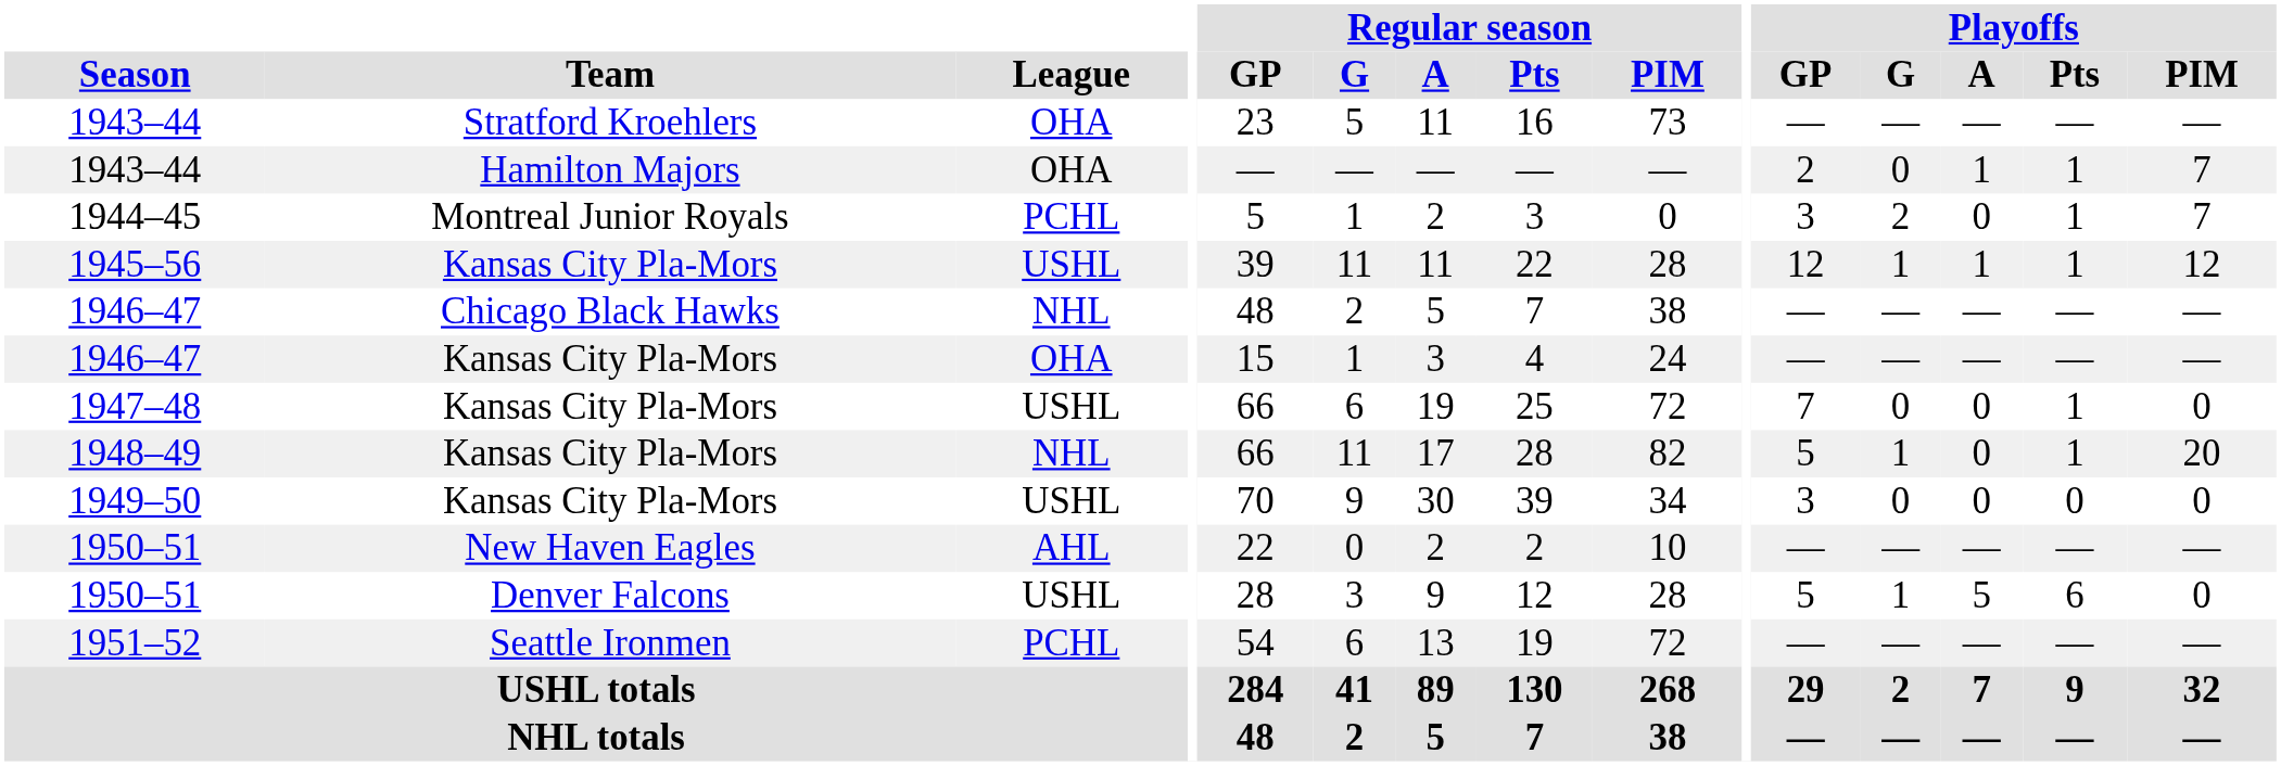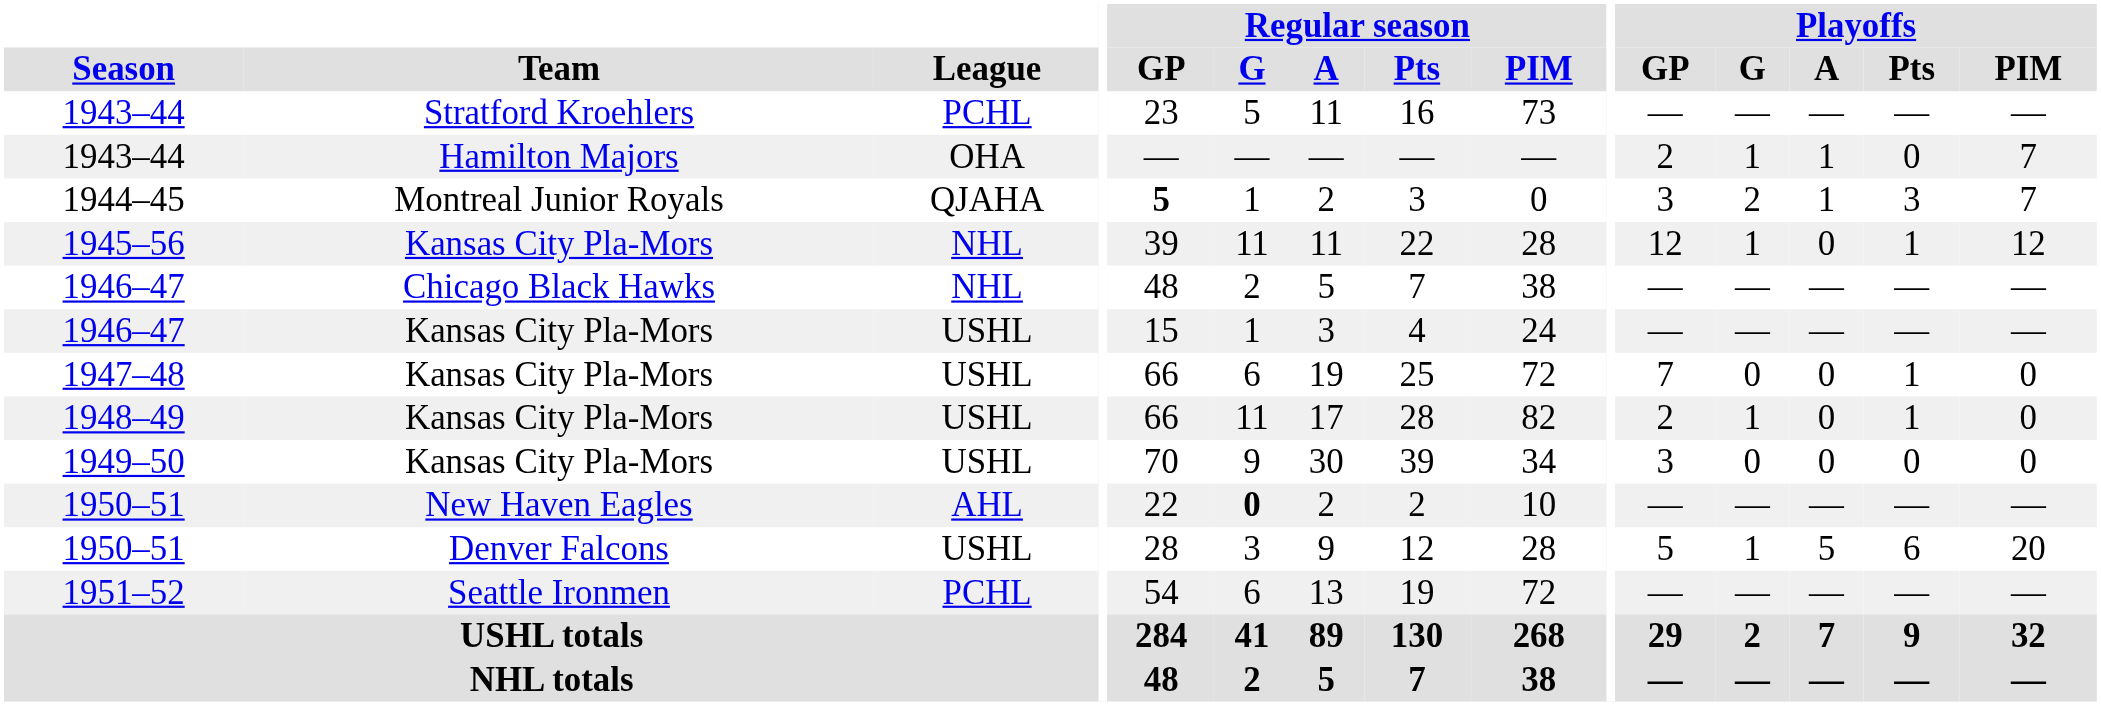 <table border="0" cellpadding="1" cellspacing="0" style="text-align:center; width:60em">
 <tr bgcolor="#e0e0e0">
 <th colspan="3" bgcolor="#ffffff"></th>
 <th rowspan="100" bgcolor="#ffffff"></th>
 <th colspan="5"><a href='#'>Regular season</a></th>
 <th rowspan="100" bgcolor="#ffffff"></th>
 <th colspan="5"><a href='#'>Playoffs</a></th>
 </tr>
 <tr bgcolor="#e0e0e0">
 <th><a href='#'>Season</a></th>
 <th>Team</th>
 <th>League</th>
 <th>GP</th>
 <th><a href='#'>G</a></th>
 <th><a href='#'>A</a></th>
 <th><a href='#'>Pts</a></th>
 <th><a href='#'>PIM</a></th>
 <th>GP</th>
 <th>G</th>
 <th>A</th>
 <th>Pts</th>
 <th>PIM</th>
 </tr>
 <tr>
 <td><a href='#'>1943–44</a></td>
 <td><a href='#'>Stratford Kroehlers</a></td>
-<td><a href='#'>OHA</a></td>
+<td><a href='#'>PCHL</a></td>
 <td>23</td>
 <td>5</td>
 <td>11</td>
 <td>16</td>
 <td>73</td>
 <td>—</td>
 <td>—</td>
 <td>—</td>
 <td>—</td>
 <td>—</td>
 </tr>
 <tr bgcolor="#f0f0f0">
 <td>1943–44</td>
 <td><a href='#'>Hamilton Majors</a></td>
 <td>OHA</td>
 <td>—</td>
 <td>—</td>
 <td>—</td>
 <td>—</td>
 <td>—</td>
 <td>2</td>
-<td>0</td>
 <td>1</td>
 <td>1</td>
+<td>0</td>
 <td>7</td>
 </tr>
 <tr>
 <td>1944–45</td>
 <td>Montreal Junior Royals</td>
-<td><a href='#'>PCHL</a></td>
-<td>5</td>
+<td>QJAHA</td>
+<td><strong>5</strong></td>
 <td>1</td>
 <td>2</td>
 <td>3</td>
 <td>0</td>
 <td>3</td>
 <td>2</td>
-<td>0</td>
 <td>1</td>
+<td>3</td>
 <td>7</td>
 </tr>
 <tr bgcolor="#f0f0f0">
 <td><a href='#'>1945–56</a></td>
 <td><a href='#'>Kansas City Pla-Mors</a></td>
-<td><a href='#'>USHL</a></td>
+<td><a href='#'>NHL</a></td>
 <td>39</td>
 <td>11</td>
 <td>11</td>
 <td>22</td>
 <td>28</td>
 <td>12</td>
 <td>1</td>
-<td>1</td>
+<td>0</td>
 <td>1</td>
 <td>12</td>
 </tr>
 <tr>
 <td><a href='#'>1946–47</a></td>
 <td><a href='#'>Chicago Black Hawks</a></td>
 <td><a href='#'>NHL</a></td>
 <td>48</td>
 <td>2</td>
 <td>5</td>
 <td>7</td>
 <td>38</td>
 <td>—</td>
 <td>—</td>
 <td>—</td>
 <td>—</td>
 <td>—</td>
 </tr>
 <tr bgcolor="#f0f0f0">
 <td><a href='#'>1946–47</a></td>
 <td>Kansas City Pla-Mors</td>
-<td><a href='#'>OHA</a></td>
+<td>USHL</td>
 <td>15</td>
 <td>1</td>
 <td>3</td>
 <td>4</td>
 <td>24</td>
 <td>—</td>
 <td>—</td>
 <td>—</td>
 <td>—</td>
 <td>—</td>
 </tr>
 <tr>
 <td><a href='#'>1947–48</a></td>
 <td>Kansas City Pla-Mors</td>
 <td>USHL</td>
 <td>66</td>
 <td>6</td>
 <td>19</td>
 <td>25</td>
 <td>72</td>
 <td>7</td>
 <td>0</td>
 <td>0</td>
 <td>1</td>
 <td>0</td>
 </tr>
 <tr bgcolor="#f0f0f0">
 <td><a href='#'>1948–49</a></td>
 <td>Kansas City Pla-Mors</td>
-<td><a href='#'>NHL</a></td>
+<td>USHL</td>
 <td>66</td>
 <td>11</td>
 <td>17</td>
 <td>28</td>
 <td>82</td>
-<td>5</td>
+<td>2</td>
 <td>1</td>
 <td>0</td>
 <td>1</td>
-<td>20</td>
+<td>0</td>
 </tr>
 <tr>
 <td><a href='#'>1949–50</a></td>
 <td>Kansas City Pla-Mors</td>
 <td>USHL</td>
 <td>70</td>
 <td>9</td>
 <td>30</td>
 <td>39</td>
 <td>34</td>
 <td>3</td>
 <td>0</td>
 <td>0</td>
 <td>0</td>
 <td>0</td>
 </tr>
 <tr bgcolor="#f0f0f0">
 <td><a href='#'>1950–51</a></td>
 <td><a href='#'>New Haven Eagles</a></td>
 <td><a href='#'>AHL</a></td>
 <td>22</td>
-<td>0</td>
+<td><strong>0</strong></td>
 <td>2</td>
 <td>2</td>
 <td>10</td>
 <td>—</td>
 <td>—</td>
 <td>—</td>
 <td>—</td>
 <td>—</td>
 </tr>
 <tr>
 <td><a href='#'>1950–51</a></td>
 <td><a href='#'>Denver Falcons</a></td>
 <td>USHL</td>
 <td>28</td>
 <td>3</td>
 <td>9</td>
 <td>12</td>
 <td>28</td>
 <td>5</td>
 <td>1</td>
 <td>5</td>
 <td>6</td>
-<td>0</td>
+<td>20</td>
 </tr>
 <tr bgcolor="#f0f0f0">
 <td><a href='#'>1951–52</a></td>
 <td><a href='#'>Seattle Ironmen</a></td>
 <td><a href='#'>PCHL</a></td>
 <td>54</td>
 <td>6</td>
 <td>13</td>
 <td>19</td>
 <td>72</td>
 <td>—</td>
 <td>—</td>
 <td>—</td>
 <td>—</td>
 <td>—</td>
 </tr>
 <tr bgcolor="#e0e0e0">
 <th colspan="3">USHL totals</th>
 <th>284</th>
 <th>41</th>
 <th>89</th>
 <th>130</th>
 <th>268</th>
 <th>29</th>
 <th>2</th>
 <th>7</th>
 <th>9</th>
 <th>32</th>
 </tr>
 <tr bgcolor="#e0e0e0">
 <th colspan="3">NHL totals</th>
 <th>48</th>
 <th>2</th>
 <th>5</th>
 <th>7</th>
 <th>38</th>
 <th>—</th>
 <th>—</th>
 <th>—</th>
 <th>—</th>
 <th>—</th>
 </tr>
 </table>
